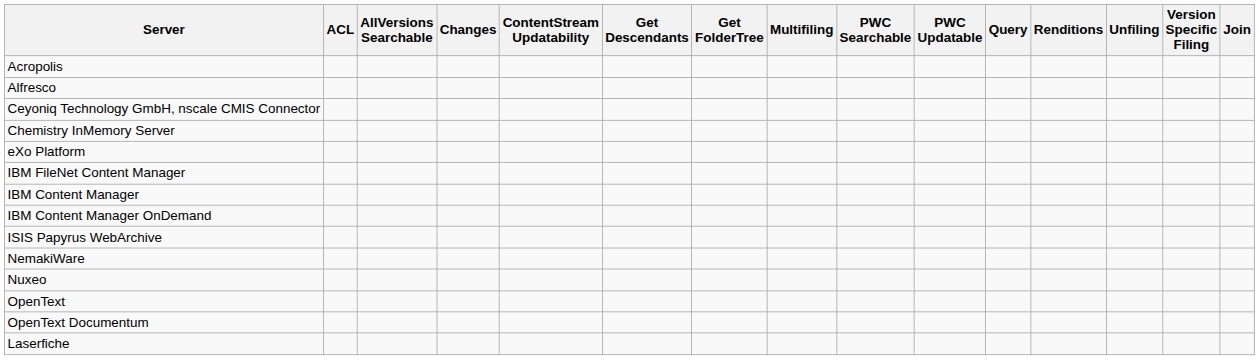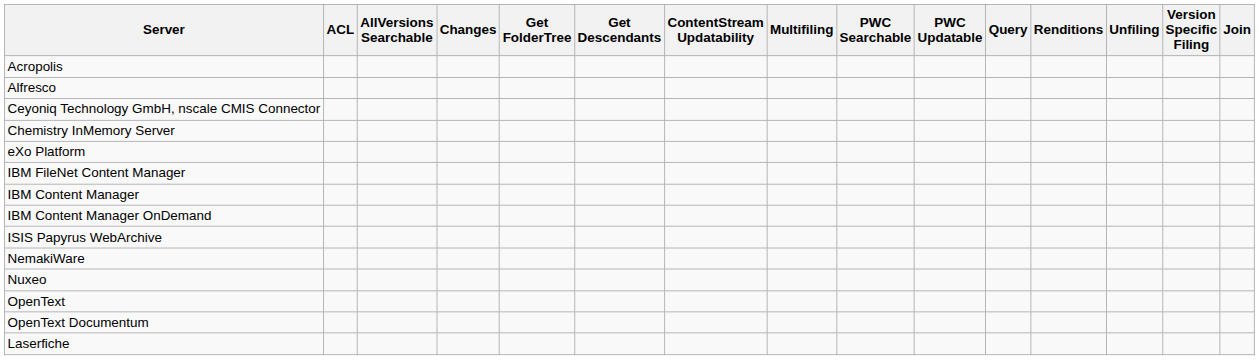 <table class="wikitable">
 <tr>
 <th>Server</th>
 <th>ACL</th>
 <th>AllVersions<br>Searchable</th>
 <th>Changes</th>
+<th>Get<br>FolderTree</th>
+<th>Get<br>Descendants</th>
 <th>ContentStream<br>Updatability</th>
-<th>Get<br>Descendants</th>
-<th>Get<br>FolderTree</th>
 <th>Multifiling</th>
 <th>PWC<br>Searchable</th>
 <th>PWC<br>Updatable</th>
 <th>Query</th>
 <th>Renditions</th>
 <th>Unfiling</th>
 <th>Version<br>Specific<br>Filing</th>
 <th>Join</th>
 </tr>
 <tr>
 <td>Acropolis</td>
 <td></td>
 <td></td>
 <td></td>
 <td></td>
 <td></td>
 <td></td>
 <td></td>
 <td></td>
 <td></td>
 <td></td>
 <td></td>
 <td></td>
 <td></td>
 <td></td>
 </tr>
 <tr>
 <td>Alfresco</td>
 <td></td>
 <td></td>
 <td></td>
 <td></td>
 <td></td>
 <td></td>
 <td></td>
 <td></td>
 <td></td>
 <td></td>
 <td></td>
 <td></td>
 <td></td>
 <td></td>
 </tr>
 <tr>
 <td>Ceyoniq Technology GmbH, nscale CMIS Connector</td>
 <td></td>
 <td></td>
 <td></td>
 <td></td>
 <td></td>
 <td></td>
 <td></td>
 <td></td>
 <td></td>
 <td></td>
 <td></td>
 <td></td>
 <td></td>
 <td></td>
 </tr>
 <tr>
 <td>Chemistry InMemory Server</td>
 <td></td>
 <td></td>
 <td></td>
 <td></td>
 <td></td>
 <td></td>
 <td></td>
 <td></td>
 <td></td>
 <td></td>
 <td></td>
 <td></td>
 <td></td>
 <td></td>
 </tr>
 <tr>
 <td>eXo Platform</td>
 <td></td>
 <td></td>
 <td></td>
 <td></td>
 <td></td>
 <td></td>
 <td></td>
 <td></td>
 <td></td>
 <td></td>
 <td></td>
 <td></td>
 <td></td>
 <td></td>
 </tr>
 <tr>
 <td>IBM FileNet Content Manager</td>
 <td></td>
 <td></td>
 <td></td>
 <td></td>
 <td></td>
 <td></td>
 <td></td>
 <td></td>
 <td></td>
 <td></td>
 <td></td>
 <td></td>
 <td></td>
 <td></td>
 </tr>
 <tr>
 <td>IBM Content Manager</td>
 <td></td>
 <td></td>
 <td></td>
 <td></td>
 <td></td>
 <td></td>
 <td></td>
 <td></td>
 <td></td>
 <td></td>
 <td></td>
 <td></td>
 <td></td>
 <td></td>
 </tr>
 <tr>
 <td>IBM Content Manager OnDemand</td>
 <td></td>
 <td></td>
 <td></td>
 <td></td>
 <td></td>
 <td></td>
 <td></td>
 <td></td>
 <td></td>
 <td></td>
 <td></td>
 <td></td>
 <td></td>
 <td></td>
 </tr>
 <tr>
 <td>ISIS Papyrus WebArchive</td>
 <td></td>
 <td></td>
 <td></td>
 <td></td>
 <td></td>
 <td></td>
 <td></td>
 <td></td>
 <td></td>
 <td></td>
 <td></td>
 <td></td>
 <td></td>
 <td></td>
 </tr>
 <tr>
 <td>NemakiWare</td>
 <td></td>
 <td></td>
 <td></td>
 <td></td>
 <td></td>
 <td></td>
 <td></td>
 <td></td>
 <td></td>
 <td></td>
 <td></td>
 <td></td>
 <td></td>
 <td></td>
 </tr>
 <tr>
 <td>Nuxeo</td>
 <td></td>
 <td></td>
 <td></td>
 <td></td>
 <td></td>
 <td></td>
 <td></td>
 <td></td>
 <td></td>
 <td></td>
 <td></td>
 <td></td>
 <td></td>
 <td></td>
 </tr>
 <tr>
 <td>OpenText</td>
 <td></td>
 <td></td>
 <td></td>
 <td></td>
 <td></td>
 <td></td>
 <td></td>
 <td></td>
 <td></td>
 <td></td>
 <td></td>
 <td></td>
 <td></td>
 <td></td>
 </tr>
 <tr>
 <td>OpenText Documentum</td>
 <td></td>
 <td></td>
 <td></td>
 <td></td>
 <td></td>
 <td></td>
 <td></td>
 <td></td>
 <td></td>
 <td></td>
 <td></td>
 <td></td>
 <td></td>
 <td></td>
 </tr>
 <tr>
 <td>Laserfiche</td>
 <td></td>
 <td></td>
 <td></td>
 <td></td>
 <td></td>
 <td></td>
 <td></td>
 <td></td>
 <td></td>
 <td></td>
 <td></td>
 <td></td>
 <td></td>
 <td></td>
 </tr>
 </table>
